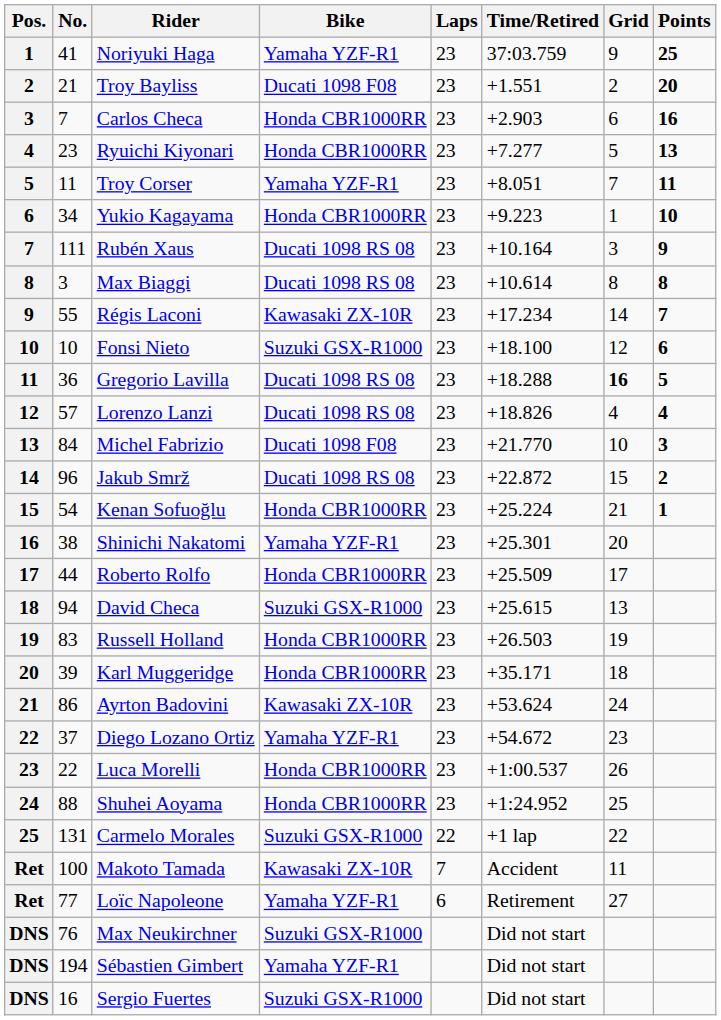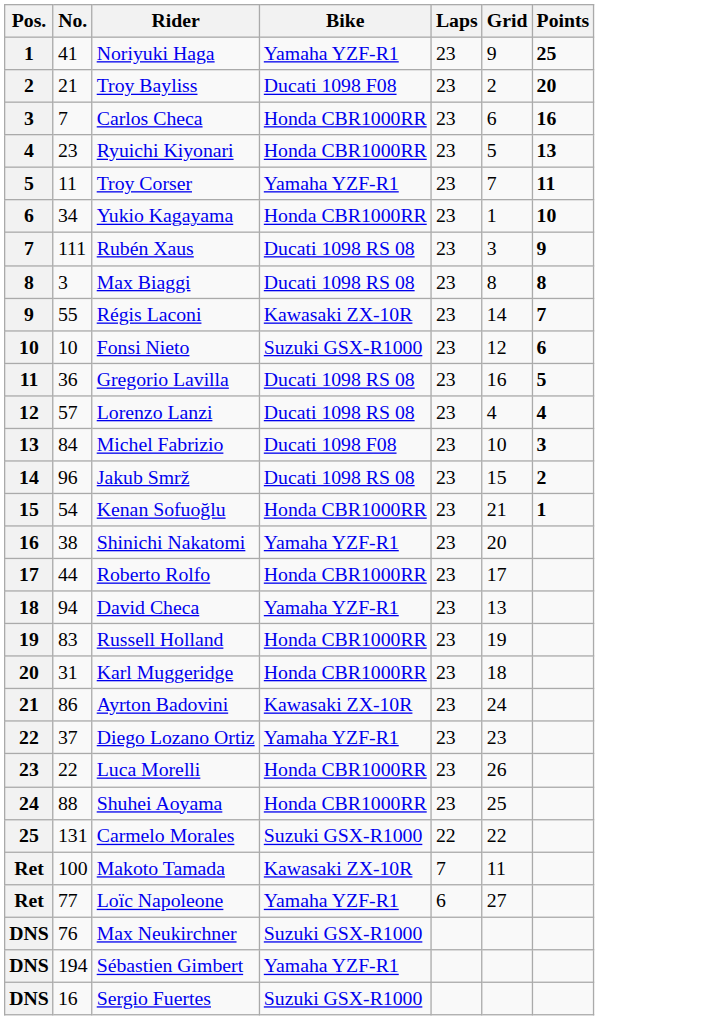 <table class="wikitable" style="font-size: 95%;">
 <tr>
 <th>Pos.</th>
 <th>No.</th>
 <th>Rider</th>
 <th>Bike</th>
 <th>Laps</th>
-<th>Time/Retired</th>
 <th>Grid</th>
 <th>Points</th>
 </tr>
 <tr>
 <th>1</th>
 <td>41</td>
 <td> <a href='#'>Noriyuki Haga</a></td>
 <td><a href='#'>Yamaha YZF-R1</a></td>
 <td>23</td>
-<td>37:03.759</td>
 <td>9</td>
 <td><strong>25</strong></td>
 </tr>
 <tr>
 <th>2</th>
 <td>21</td>
 <td> <a href='#'>Troy Bayliss</a></td>
 <td><a href='#'>Ducati 1098 F08</a></td>
 <td>23</td>
-<td>+1.551</td>
 <td>2</td>
 <td><strong>20</strong></td>
 </tr>
 <tr>
 <th>3</th>
 <td>7</td>
 <td> <a href='#'>Carlos Checa</a></td>
 <td><a href='#'>Honda CBR1000RR</a></td>
 <td>23</td>
-<td>+2.903</td>
 <td>6</td>
 <td><strong>16</strong></td>
 </tr>
 <tr>
 <th>4</th>
 <td>23</td>
 <td> <a href='#'>Ryuichi Kiyonari</a></td>
 <td><a href='#'>Honda CBR1000RR</a></td>
 <td>23</td>
-<td>+7.277</td>
 <td>5</td>
 <td><strong>13</strong></td>
 </tr>
 <tr>
 <th>5</th>
 <td>11</td>
 <td> <a href='#'>Troy Corser</a></td>
 <td><a href='#'>Yamaha YZF-R1</a></td>
 <td>23</td>
-<td>+8.051</td>
 <td>7</td>
 <td><strong>11</strong></td>
 </tr>
 <tr>
 <th>6</th>
 <td>34</td>
 <td> <a href='#'>Yukio Kagayama</a></td>
 <td><a href='#'>Honda CBR1000RR</a></td>
 <td>23</td>
-<td>+9.223</td>
 <td>1</td>
 <td><strong>10</strong></td>
 </tr>
 <tr>
 <th>7</th>
 <td>111</td>
 <td> <a href='#'>Rubén Xaus</a></td>
 <td><a href='#'>Ducati 1098 RS 08</a></td>
 <td>23</td>
-<td>+10.164</td>
 <td>3</td>
 <td><strong>9</strong></td>
 </tr>
 <tr>
 <th>8</th>
 <td>3</td>
 <td> <a href='#'>Max Biaggi</a></td>
 <td><a href='#'>Ducati 1098 RS 08</a></td>
 <td>23</td>
-<td>+10.614</td>
 <td>8</td>
 <td><strong>8</strong></td>
 </tr>
 <tr>
 <th>9</th>
 <td>55</td>
 <td> <a href='#'>Régis Laconi</a></td>
 <td><a href='#'>Kawasaki ZX-10R</a></td>
 <td>23</td>
-<td>+17.234</td>
 <td>14</td>
 <td><strong>7</strong></td>
 </tr>
 <tr>
 <th>10</th>
 <td>10</td>
 <td> <a href='#'>Fonsi Nieto</a></td>
 <td><a href='#'>Suzuki GSX-R1000</a></td>
 <td>23</td>
-<td>+18.100</td>
 <td>12</td>
 <td><strong>6</strong></td>
 </tr>
 <tr>
 <th>11</th>
 <td>36</td>
 <td> <a href='#'>Gregorio Lavilla</a></td>
 <td><a href='#'>Ducati 1098 RS 08</a></td>
 <td>23</td>
-<td>+18.288</td>
-<td><strong>16</strong></td>
+<td>16</td>
 <td><strong>5</strong></td>
 </tr>
 <tr>
 <th>12</th>
 <td>57</td>
 <td> <a href='#'>Lorenzo Lanzi</a></td>
 <td><a href='#'>Ducati 1098 RS 08</a></td>
 <td>23</td>
-<td>+18.826</td>
 <td>4</td>
 <td><strong>4</strong></td>
 </tr>
 <tr>
 <th>13</th>
 <td>84</td>
 <td> <a href='#'>Michel Fabrizio</a></td>
 <td><a href='#'>Ducati 1098 F08</a></td>
 <td>23</td>
-<td>+21.770</td>
 <td>10</td>
 <td><strong>3</strong></td>
 </tr>
 <tr>
 <th>14</th>
 <td>96</td>
 <td> <a href='#'>Jakub Smrž</a></td>
 <td><a href='#'>Ducati 1098 RS 08</a></td>
 <td>23</td>
-<td>+22.872</td>
 <td>15</td>
 <td><strong>2</strong></td>
 </tr>
 <tr>
 <th>15</th>
 <td>54</td>
 <td> <a href='#'>Kenan Sofuoğlu</a></td>
 <td><a href='#'>Honda CBR1000RR</a></td>
 <td>23</td>
-<td>+25.224</td>
 <td>21</td>
 <td><strong>1</strong></td>
 </tr>
 <tr>
 <th>16</th>
 <td>38</td>
 <td> <a href='#'>Shinichi Nakatomi</a></td>
 <td><a href='#'>Yamaha YZF-R1</a></td>
 <td>23</td>
-<td>+25.301</td>
 <td>20</td>
 <td></td>
 </tr>
 <tr>
 <th>17</th>
 <td>44</td>
 <td> <a href='#'>Roberto Rolfo</a></td>
 <td><a href='#'>Honda CBR1000RR</a></td>
 <td>23</td>
-<td>+25.509</td>
 <td>17</td>
 <td></td>
 </tr>
 <tr>
 <th>18</th>
 <td>94</td>
 <td> <a href='#'>David Checa</a></td>
-<td><a href='#'>Suzuki GSX-R1000</a></td>
+<td><a href='#'>Yamaha YZF-R1</a></td>
 <td>23</td>
-<td>+25.615</td>
 <td>13</td>
 <td></td>
 </tr>
 <tr>
 <th>19</th>
 <td>83</td>
 <td> <a href='#'>Russell Holland</a></td>
 <td><a href='#'>Honda CBR1000RR</a></td>
 <td>23</td>
-<td>+26.503</td>
 <td>19</td>
 <td></td>
 </tr>
 <tr>
 <th>20</th>
-<td>39</td>
+<td>31</td>
 <td> <a href='#'>Karl Muggeridge</a></td>
 <td><a href='#'>Honda CBR1000RR</a></td>
 <td>23</td>
-<td>+35.171</td>
 <td>18</td>
 <td></td>
 </tr>
 <tr>
 <th>21</th>
 <td>86</td>
 <td> <a href='#'>Ayrton Badovini</a></td>
 <td><a href='#'>Kawasaki ZX-10R</a></td>
 <td>23</td>
-<td>+53.624</td>
 <td>24</td>
 <td></td>
 </tr>
 <tr>
 <th>22</th>
 <td>37</td>
 <td> <a href='#'>Diego Lozano Ortiz</a></td>
 <td><a href='#'>Yamaha YZF-R1</a></td>
 <td>23</td>
-<td>+54.672</td>
 <td>23</td>
 <td></td>
 </tr>
 <tr>
 <th>23</th>
 <td>22</td>
 <td> <a href='#'>Luca Morelli</a></td>
 <td><a href='#'>Honda CBR1000RR</a></td>
 <td>23</td>
-<td>+1:00.537</td>
 <td>26</td>
 <td></td>
 </tr>
 <tr>
 <th>24</th>
 <td>88</td>
 <td> <a href='#'>Shuhei Aoyama</a></td>
 <td><a href='#'>Honda CBR1000RR</a></td>
 <td>23</td>
-<td>+1:24.952</td>
 <td>25</td>
 <td></td>
 </tr>
 <tr>
 <th>25</th>
 <td>131</td>
 <td> <a href='#'>Carmelo Morales</a></td>
 <td><a href='#'>Suzuki GSX-R1000</a></td>
 <td>22</td>
-<td>+1 lap</td>
 <td>22</td>
 <td></td>
 </tr>
 <tr>
 <th>Ret</th>
 <td>100</td>
 <td> <a href='#'>Makoto Tamada</a></td>
 <td><a href='#'>Kawasaki ZX-10R</a></td>
 <td>7</td>
-<td>Accident</td>
 <td>11</td>
 <td></td>
 </tr>
 <tr>
 <th>Ret</th>
 <td>77</td>
 <td> <a href='#'>Loïc Napoleone</a></td>
 <td><a href='#'>Yamaha YZF-R1</a></td>
 <td>6</td>
-<td>Retirement</td>
 <td>27</td>
 <td></td>
 </tr>
 <tr>
 <th>DNS</th>
 <td>76</td>
 <td> <a href='#'>Max Neukirchner</a></td>
 <td><a href='#'>Suzuki GSX-R1000</a></td>
 <td></td>
-<td>Did not start</td>
 <td></td>
 <td></td>
 </tr>
 <tr>
 <th>DNS</th>
 <td>194</td>
 <td> <a href='#'>Sébastien Gimbert</a></td>
 <td><a href='#'>Yamaha YZF-R1</a></td>
 <td></td>
-<td>Did not start</td>
 <td></td>
 <td></td>
 </tr>
 <tr>
 <th>DNS</th>
 <td>16</td>
 <td> <a href='#'>Sergio Fuertes</a></td>
 <td><a href='#'>Suzuki GSX-R1000</a></td>
 <td></td>
-<td>Did not start</td>
 <td></td>
 <td></td>
 </tr>
 </table>
